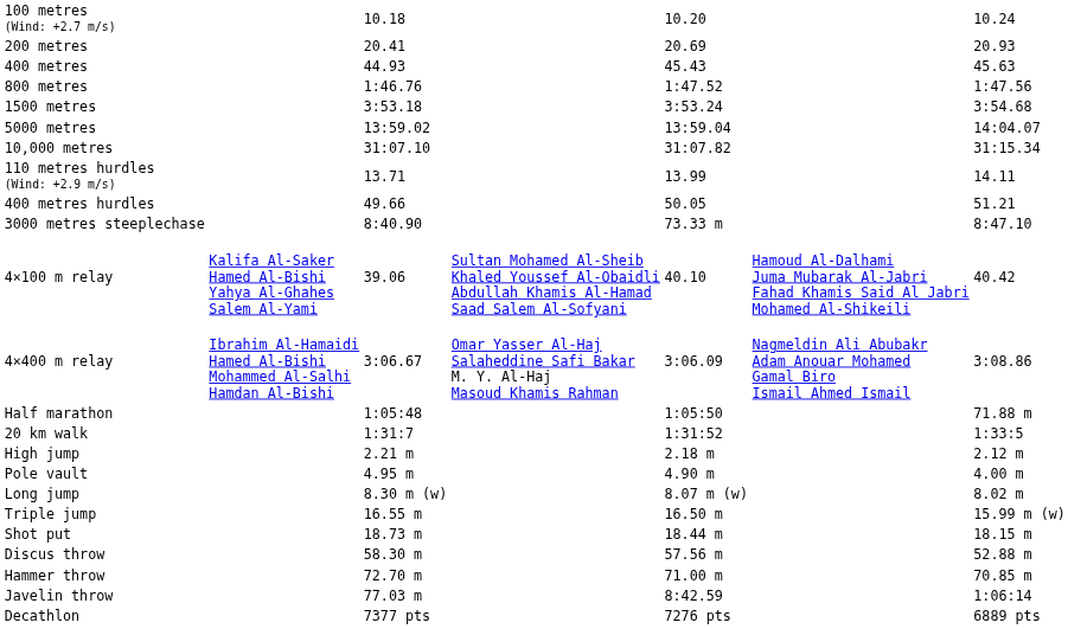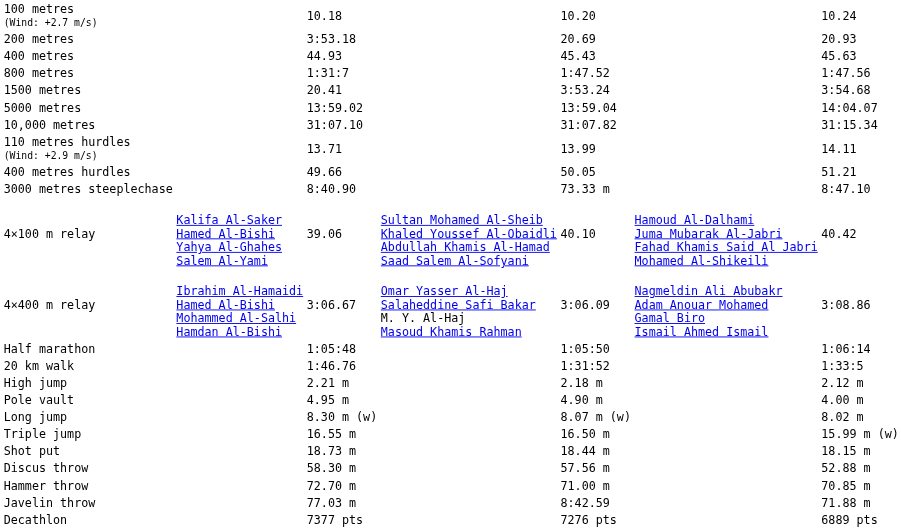 <table>
 <tr>
 <td>100 metres<br><small>(Wind: +2.7 m/s)</small></td>
 <td></td>
 <td>10.18</td>
 <td></td>
 <td>10.20</td>
 <td></td>
 <td>10.24</td>
 </tr>
 <tr>
 <td>200 metres</td>
 <td></td>
-<td>20.41</td>
+<td>3:53.18</td>
 <td></td>
 <td>20.69</td>
 <td></td>
 <td>20.93</td>
 </tr>
 <tr>
 <td>400 metres</td>
 <td></td>
 <td>44.93</td>
 <td></td>
 <td>45.43</td>
 <td></td>
 <td>45.63</td>
 </tr>
 <tr>
 <td>800 metres</td>
 <td></td>
-<td>1:46.76</td>
+<td>1:31:7</td>
 <td></td>
 <td>1:47.52</td>
 <td></td>
 <td>1:47.56</td>
 </tr>
 <tr>
 <td>1500 metres</td>
 <td></td>
-<td>3:53.18</td>
+<td>20.41</td>
 <td></td>
 <td>3:53.24</td>
 <td></td>
 <td>3:54.68</td>
 </tr>
 <tr>
 <td>5000 metres</td>
 <td></td>
 <td>13:59.02</td>
 <td></td>
 <td>13:59.04</td>
 <td></td>
 <td>14:04.07</td>
 </tr>
 <tr>
 <td>10,000 metres</td>
 <td></td>
 <td>31:07.10</td>
 <td></td>
 <td>31:07.82</td>
 <td></td>
 <td>31:15.34</td>
 </tr>
 <tr>
 <td>110 metres hurdles<br><small>(Wind: +2.9 m/s)</small></td>
 <td></td>
 <td>13.71</td>
 <td></td>
 <td>13.99</td>
 <td></td>
 <td>14.11</td>
 </tr>
 <tr>
 <td>400 metres hurdles</td>
 <td></td>
 <td>49.66</td>
 <td></td>
 <td>50.05</td>
 <td></td>
 <td>51.21</td>
 </tr>
 <tr>
 <td>3000 metres steeplechase</td>
 <td></td>
 <td>8:40.90</td>
 <td></td>
 <td>73.33 m</td>
 <td></td>
 <td>8:47.10</td>
 </tr>
 <tr>
 <td>4×100 m relay</td>
 <td><br><a href='#'>Kalifa Al-Saker</a><br><a href='#'>Hamed Al-Bishi</a><br><a href='#'>Yahya Al-Ghahes</a><br><a href='#'>Salem Al-Yami</a></td>
 <td>39.06</td>
 <td><br><a href='#'>Sultan Mohamed Al-Sheib</a><br><a href='#'>Khaled Youssef Al-Obaidli</a><br><a href='#'>Abdullah Khamis Al-Hamad</a><br><a href='#'>Saad Salem Al-Sofyani</a></td>
 <td>40.10</td>
 <td><br><a href='#'>Hamoud Al-Dalhami</a><br><a href='#'>Juma Mubarak Al-Jabri</a><br><a href='#'>Fahad Khamis Said Al Jabri</a><br><a href='#'>Mohamed Al-Shikeili</a></td>
 <td>40.42</td>
 </tr>
 <tr>
 <td>4×400 m relay</td>
 <td><br><a href='#'>Ibrahim Al-Hamaidi</a><br><a href='#'>Hamed Al-Bishi</a><br><a href='#'>Mohammed Al-Salhi</a><br><a href='#'>Hamdan Al-Bishi</a></td>
 <td>3:06.67</td>
 <td><br><a href='#'>Omar Yasser Al-Haj</a><br><a href='#'>Salaheddine Safi Bakar</a><br>M. Y. Al-Haj<br><a href='#'>Masoud Khamis Rahman</a></td>
 <td>3:06.09</td>
 <td><br><a href='#'>Nagmeldin Ali Abubakr</a><br><a href='#'>Adam Anouar Mohamed</a><br><a href='#'>Gamal Biro</a><br><a href='#'>Ismail Ahmed Ismail</a></td>
 <td>3:08.86</td>
 </tr>
 <tr>
 <td>Half marathon</td>
 <td></td>
 <td>1:05:48</td>
 <td></td>
 <td>1:05:50</td>
 <td></td>
-<td>71.88 m</td>
+<td>1:06:14</td>
 </tr>
 <tr>
 <td>20 km walk</td>
 <td></td>
-<td>1:31:7</td>
+<td>1:46.76</td>
 <td></td>
 <td>1:31:52</td>
 <td></td>
 <td>1:33:5</td>
 </tr>
 <tr>
 <td>High jump</td>
 <td></td>
 <td>2.21 m</td>
 <td></td>
 <td>2.18 m</td>
 <td></td>
 <td>2.12 m</td>
 </tr>
 <tr>
 <td>Pole vault</td>
 <td></td>
 <td>4.95 m</td>
 <td></td>
 <td>4.90 m</td>
 <td></td>
 <td>4.00 m</td>
 </tr>
 <tr>
 <td>Long jump</td>
 <td></td>
 <td>8.30 m (w)</td>
 <td></td>
 <td>8.07 m (w)</td>
 <td></td>
 <td>8.02 m</td>
 </tr>
 <tr>
 <td>Triple jump</td>
 <td></td>
 <td>16.55 m</td>
 <td></td>
 <td>16.50 m</td>
 <td></td>
 <td>15.99 m (w)</td>
 </tr>
 <tr>
 <td>Shot put</td>
 <td></td>
 <td>18.73 m</td>
 <td></td>
 <td>18.44 m</td>
 <td></td>
 <td>18.15 m</td>
 </tr>
 <tr>
 <td>Discus throw</td>
 <td></td>
 <td>58.30 m</td>
 <td></td>
 <td>57.56 m</td>
 <td></td>
 <td>52.88 m</td>
 </tr>
 <tr>
 <td>Hammer throw</td>
 <td></td>
 <td>72.70 m</td>
 <td></td>
 <td>71.00 m</td>
 <td></td>
 <td>70.85 m</td>
 </tr>
 <tr>
 <td>Javelin throw</td>
 <td></td>
 <td>77.03 m</td>
 <td></td>
 <td>8:42.59</td>
 <td></td>
-<td>1:06:14</td>
+<td>71.88 m</td>
 </tr>
 <tr>
 <td>Decathlon</td>
 <td></td>
 <td>7377 pts</td>
 <td></td>
 <td>7276 pts</td>
 <td></td>
 <td>6889 pts</td>
 </tr>
 </table>
